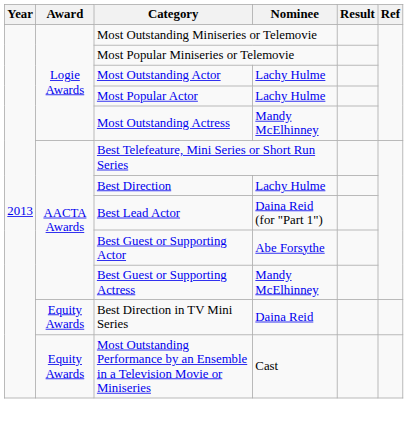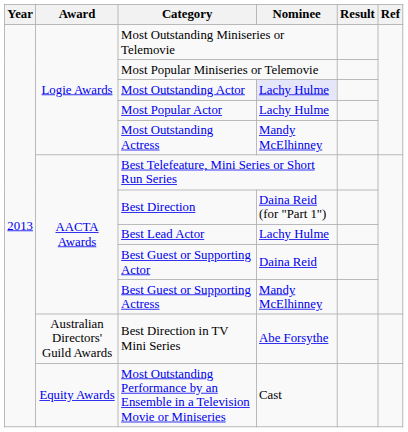 <table class="wikitable" width=80%>
 <tr>
 <th>Year</th>
 <th>Award</th>
 <th>Category</th>
 <th>Nominee</th>
 <th>Result</th>
 <th>Ref</th>
 </tr>
 <tr>
 <td rowspan="12" align="center"><a href='#'>2013</a></td>
 <td rowspan="5" align="center"><a href='#'>Logie Awards</a></td>
 <td colspan="2">Most Outstanding Miniseries or Telemovie</td>
 <td></td>
 <td rowspan="5" align="center"></td>
 </tr>
 <tr>
 <td colspan="2">Most Popular Miniseries or Telemovie</td>
 <td></td>
 </tr>
 <tr>
 <td><a href='#'>Most Outstanding Actor</a></td>
-<td><a href='#'>Lachy Hulme</a></td>
+<td style="background: lavender;"><a href='#'>Lachy Hulme</a></td>
 <td></td>
 </tr>
 <tr>
 <td><a href='#'>Most Popular Actor</a></td>
 <td><a href='#'>Lachy Hulme</a></td>
 <td></td>
 </tr>
 <tr>
 <td><a href='#'>Most Outstanding Actress</a></td>
 <td><a href='#'>Mandy McElhinney</a></td>
 <td></td>
 </tr>
 <tr>
 <td rowspan="5" align="center"><a href='#'>AACTA Awards</a></td>
 <td colspan="2"><a href='#'>Best Telefeature, Mini Series or Short Run Series</a></td>
 <td></td>
 <td rowspan="5" align="center"></td>
 </tr>
 <tr>
 <td><a href='#'>Best Direction</a></td>
+<td><a href='#'>Daina Reid</a> (for "Part 1")</td>
+<td></td>
+</tr>
+<tr>
+<td><a href='#'>Best Lead Actor</a></td>
 <td><a href='#'>Lachy Hulme</a></td>
 <td></td>
 </tr>
 <tr>
-<td><a href='#'>Best Lead Actor</a></td>
-<td><a href='#'>Daina Reid</a> (for "Part 1")</td>
-<td></td>
-</tr>
-<tr>
 <td><a href='#'>Best Guest or Supporting Actor</a></td>
-<td><a href='#'>Abe Forsythe</a></td>
+<td><a href='#'>Daina Reid</a></td>
 <td></td>
 </tr>
 <tr>
 <td><a href='#'>Best Guest or Supporting Actress</a></td>
 <td><a href='#'>Mandy McElhinney</a></td>
 <td></td>
 </tr>
 <tr>
-<td align="center"><a href='#'>Equity Awards</a></td>
+<td align="center">Australian Directors' Guild Awards</td>
 <td>Best Direction in TV Mini Series</td>
-<td><a href='#'>Daina Reid</a></td>
+<td><a href='#'>Abe Forsythe</a></td>
 <td></td>
 <td align="center"></td>
 </tr>
 <tr>
 <td align="center"><a href='#'>Equity Awards</a></td>
 <td><a href='#'>Most Outstanding Performance by an Ensemble in a Television Movie or Miniseries</a></td>
 <td>Cast</td>
 <td></td>
 <td rowspan="5" align="center"></td>
 </tr>
 </table>
